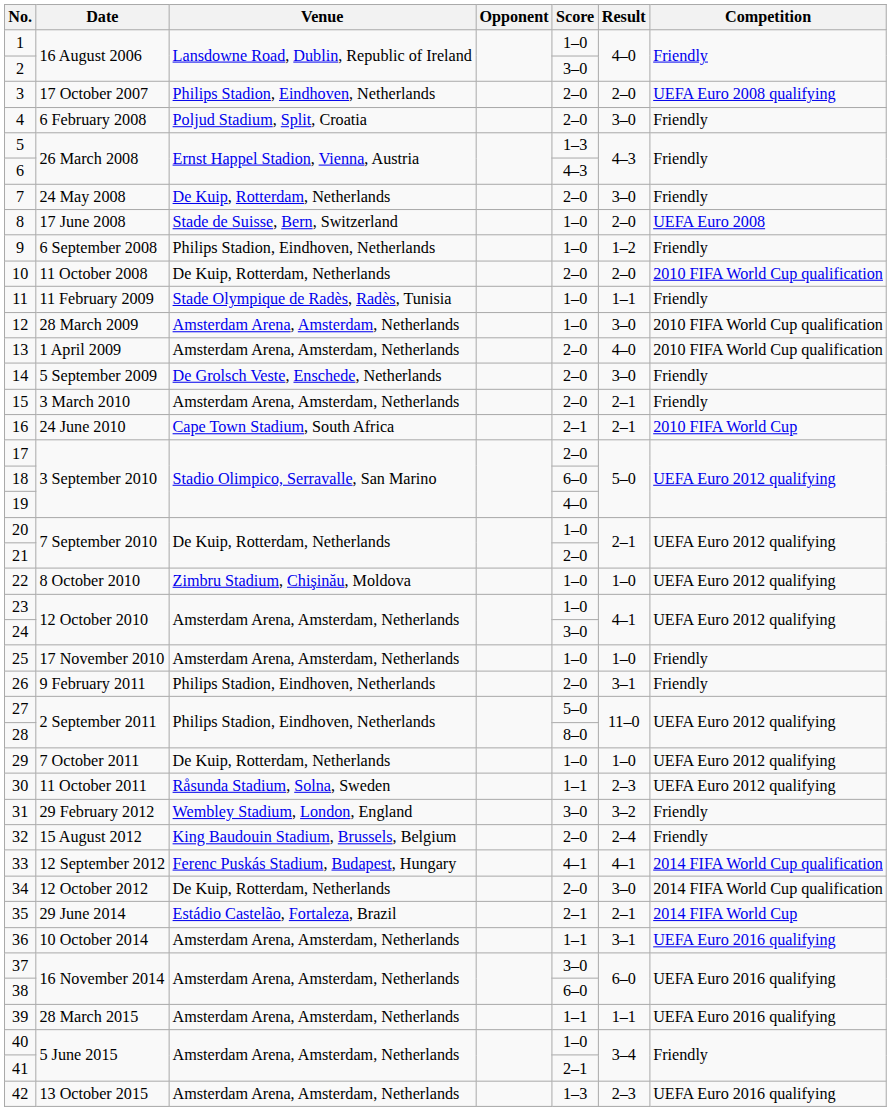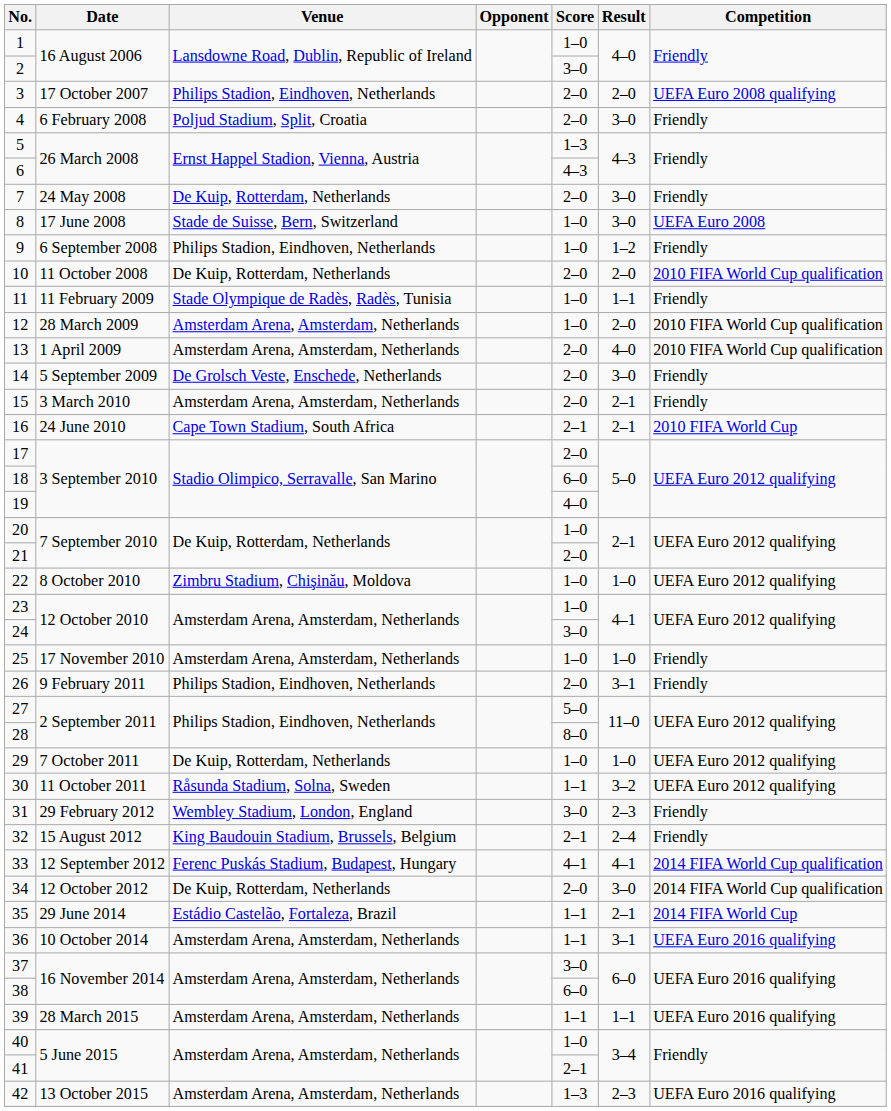 <table class="wikitable sortable">
 <tr>
 <th>No.</th>
 <th>Date</th>
 <th>Venue</th>
 <th>Opponent</th>
 <th>Score</th>
 <th>Result</th>
 <th>Competition</th>
 </tr>
 <tr>
 <td align="center">1</td>
 <td rowspan="2">16 August 2006</td>
 <td rowspan="2"><a href='#'>Lansdowne Road</a>, <a href='#'>Dublin</a>, Republic of Ireland</td>
 <td rowspan="2"></td>
 <td align="center">1–0</td>
 <td rowspan="2" align="center">4–0</td>
 <td rowspan="2"><a href='#'>Friendly</a></td>
 </tr>
 <tr>
 <td align="center">2</td>
 <td align="center">3–0</td>
 </tr>
 <tr>
 <td align="center">3</td>
 <td>17 October 2007</td>
 <td><a href='#'>Philips Stadion</a>, <a href='#'>Eindhoven</a>, Netherlands</td>
 <td></td>
 <td align="center">2–0</td>
 <td align="center">2–0</td>
 <td><a href='#'>UEFA Euro 2008 qualifying</a></td>
 </tr>
 <tr>
 <td align="center">4</td>
 <td>6 February 2008</td>
 <td><a href='#'>Poljud Stadium</a>, <a href='#'>Split</a>, Croatia</td>
 <td></td>
 <td align="center">2–0</td>
 <td align="center">3–0</td>
 <td>Friendly</td>
 </tr>
 <tr>
 <td align="center">5</td>
 <td rowspan="2">26 March 2008</td>
 <td rowspan="2"><a href='#'>Ernst Happel Stadion</a>, <a href='#'>Vienna</a>, Austria</td>
 <td rowspan="2"></td>
 <td align="center">1–3</td>
 <td rowspan="2" align="center">4–3</td>
 <td rowspan="2">Friendly</td>
 </tr>
 <tr>
 <td align="center">6</td>
 <td align="center">4–3</td>
 </tr>
 <tr>
 <td align="center">7</td>
 <td>24 May 2008</td>
 <td><a href='#'>De Kuip</a>, <a href='#'>Rotterdam</a>, Netherlands</td>
 <td></td>
 <td align="center">2–0</td>
 <td align="center">3–0</td>
 <td>Friendly</td>
 </tr>
 <tr>
 <td align="center">8</td>
 <td>17 June 2008</td>
 <td><a href='#'>Stade de Suisse</a>, <a href='#'>Bern</a>, Switzerland</td>
 <td></td>
 <td align="center">1–0</td>
-<td align="center">2–0</td>
+<td align="center">3–0</td>
 <td><a href='#'>UEFA Euro 2008</a></td>
 </tr>
 <tr>
 <td align="center">9</td>
 <td>6 September 2008</td>
 <td>Philips Stadion, Eindhoven, Netherlands</td>
 <td></td>
 <td align="center">1–0</td>
 <td align="center">1–2</td>
 <td>Friendly</td>
 </tr>
 <tr>
 <td align="center">10</td>
 <td>11 October 2008</td>
 <td>De Kuip, Rotterdam, Netherlands</td>
 <td></td>
 <td align="center">2–0</td>
 <td align="center">2–0</td>
 <td><a href='#'>2010 FIFA World Cup qualification</a></td>
 </tr>
 <tr>
 <td align="center">11</td>
 <td>11 February 2009</td>
 <td><a href='#'>Stade Olympique de Radès</a>, <a href='#'>Radès</a>, Tunisia</td>
 <td></td>
 <td align="center">1–0</td>
 <td align="center">1–1</td>
 <td>Friendly</td>
 </tr>
 <tr>
 <td align="center">12</td>
 <td>28 March 2009</td>
 <td><a href='#'>Amsterdam Arena</a>, <a href='#'>Amsterdam</a>, Netherlands</td>
 <td></td>
 <td align="center">1–0</td>
-<td align="center">3–0</td>
+<td align="center">2–0</td>
 <td>2010 FIFA World Cup qualification</td>
 </tr>
 <tr>
 <td align="center">13</td>
 <td>1 April 2009</td>
 <td>Amsterdam Arena, Amsterdam, Netherlands</td>
 <td></td>
 <td align="center">2–0</td>
 <td align="center">4–0</td>
 <td>2010 FIFA World Cup qualification</td>
 </tr>
 <tr>
 <td align="center">14</td>
 <td>5 September 2009</td>
 <td><a href='#'>De Grolsch Veste</a>, <a href='#'>Enschede</a>, Netherlands</td>
 <td></td>
 <td align="center">2–0</td>
 <td align="center">3–0</td>
 <td>Friendly</td>
 </tr>
 <tr>
 <td align="center">15</td>
 <td>3 March 2010</td>
 <td>Amsterdam Arena, Amsterdam, Netherlands</td>
 <td></td>
 <td align="center">2–0</td>
 <td align="center">2–1</td>
 <td>Friendly</td>
 </tr>
 <tr>
 <td align="center">16</td>
 <td>24 June 2010</td>
 <td><a href='#'>Cape Town Stadium</a>, South Africa</td>
 <td></td>
 <td align="center">2–1</td>
 <td align="center">2–1</td>
 <td><a href='#'>2010 FIFA World Cup</a></td>
 </tr>
 <tr>
 <td align="center">17</td>
 <td rowspan="3">3 September 2010</td>
 <td rowspan="3"><a href='#'>Stadio Olimpico, Serravalle</a>, San Marino</td>
 <td rowspan="3"></td>
 <td align="center">2–0</td>
 <td rowspan="3" align="center">5–0</td>
 <td rowspan="3"><a href='#'>UEFA Euro 2012 qualifying</a></td>
 </tr>
 <tr>
 <td align="center">18</td>
 <td align="center">6–0</td>
 </tr>
 <tr>
 <td align="center">19</td>
 <td align="center">4–0</td>
 </tr>
 <tr>
 <td align="center">20</td>
 <td rowspan="2">7 September 2010</td>
 <td rowspan="2">De Kuip, Rotterdam, Netherlands</td>
 <td rowspan="2"></td>
 <td align="center">1–0</td>
 <td rowspan="2" align="center">2–1</td>
 <td rowspan="2">UEFA Euro 2012 qualifying</td>
 </tr>
 <tr>
 <td align="center">21</td>
 <td align="center">2–0</td>
 </tr>
 <tr>
 <td align="center">22</td>
 <td>8 October 2010</td>
 <td><a href='#'>Zimbru Stadium</a>, <a href='#'>Chişinău</a>, Moldova</td>
 <td></td>
 <td align="center">1–0</td>
 <td align="center">1–0</td>
 <td>UEFA Euro 2012 qualifying</td>
 </tr>
 <tr>
 <td align="center">23</td>
 <td rowspan="2">12 October 2010</td>
 <td rowspan="2">Amsterdam Arena, Amsterdam, Netherlands</td>
 <td rowspan="2"></td>
 <td align="center">1–0</td>
 <td rowspan="2" align="center">4–1</td>
 <td rowspan="2">UEFA Euro 2012 qualifying</td>
 </tr>
 <tr>
 <td align="center">24</td>
 <td align="center">3–0</td>
 </tr>
 <tr>
 <td align="center">25</td>
 <td>17 November 2010</td>
 <td>Amsterdam Arena, Amsterdam, Netherlands</td>
 <td></td>
 <td align="center">1–0</td>
 <td align="center">1–0</td>
 <td>Friendly</td>
 </tr>
 <tr>
 <td align="center">26</td>
 <td>9 February 2011</td>
 <td>Philips Stadion, Eindhoven, Netherlands</td>
 <td></td>
 <td align="center">2–0</td>
 <td align="center">3–1</td>
 <td>Friendly</td>
 </tr>
 <tr>
 <td align="center">27</td>
 <td rowspan="2">2 September 2011</td>
 <td rowspan="2">Philips Stadion, Eindhoven, Netherlands</td>
 <td rowspan="2"></td>
 <td align="center">5–0</td>
 <td rowspan="2" align="center">11–0</td>
 <td rowspan="2">UEFA Euro 2012 qualifying</td>
 </tr>
 <tr>
 <td align="center">28</td>
 <td align="center">8–0</td>
 </tr>
 <tr>
 <td align="center">29</td>
 <td>7 October 2011</td>
 <td>De Kuip, Rotterdam, Netherlands</td>
 <td></td>
 <td align="center">1–0</td>
 <td align="center">1–0</td>
 <td>UEFA Euro 2012 qualifying</td>
 </tr>
 <tr>
 <td align="center">30</td>
 <td>11 October 2011</td>
 <td><a href='#'>Råsunda Stadium</a>, <a href='#'>Solna</a>, Sweden</td>
 <td></td>
 <td align="center">1–1</td>
-<td align="center">2–3</td>
+<td align="center">3–2</td>
 <td>UEFA Euro 2012 qualifying</td>
 </tr>
 <tr>
 <td align="center">31</td>
 <td>29 February 2012</td>
 <td><a href='#'>Wembley Stadium</a>, <a href='#'>London</a>, England</td>
 <td></td>
 <td align="center">3–0</td>
-<td align="center">3–2</td>
+<td align="center">2–3</td>
 <td>Friendly</td>
 </tr>
 <tr>
 <td align="center">32</td>
 <td>15 August 2012</td>
 <td><a href='#'>King Baudouin Stadium</a>, <a href='#'>Brussels</a>, Belgium</td>
 <td></td>
-<td align="center">2–0</td>
+<td align="center">2–1</td>
 <td align="center">2–4</td>
 <td>Friendly</td>
 </tr>
 <tr>
 <td align="center">33</td>
 <td>12 September 2012</td>
 <td><a href='#'>Ferenc Puskás Stadium</a>, <a href='#'>Budapest</a>, Hungary</td>
 <td></td>
 <td align="center">4–1</td>
 <td align="center">4–1</td>
 <td><a href='#'>2014 FIFA World Cup qualification</a></td>
 </tr>
 <tr>
 <td align="center">34</td>
 <td>12 October 2012</td>
 <td>De Kuip, Rotterdam, Netherlands</td>
 <td></td>
 <td align="center">2–0</td>
 <td align="center">3–0</td>
 <td>2014 FIFA World Cup qualification</td>
 </tr>
 <tr>
 <td align="center">35</td>
 <td>29 June 2014</td>
 <td><a href='#'>Estádio Castelão</a>, <a href='#'>Fortaleza</a>, Brazil</td>
 <td></td>
-<td align="center">2–1</td>
+<td align="center">1–1</td>
 <td align="center">2–1</td>
 <td><a href='#'>2014 FIFA World Cup</a></td>
 </tr>
 <tr>
 <td align="center">36</td>
 <td>10 October 2014</td>
 <td>Amsterdam Arena, Amsterdam, Netherlands</td>
 <td></td>
 <td align="center">1–1</td>
 <td align="center">3–1</td>
 <td><a href='#'>UEFA Euro 2016 qualifying</a></td>
 </tr>
 <tr>
 <td align="center">37</td>
 <td rowspan="2">16 November 2014</td>
 <td rowspan="2">Amsterdam Arena, Amsterdam, Netherlands</td>
 <td rowspan="2"></td>
 <td align="center">3–0</td>
 <td rowspan="2" align="center">6–0</td>
 <td rowspan="2">UEFA Euro 2016 qualifying</td>
 </tr>
 <tr>
 <td align="center">38</td>
 <td align="center">6–0</td>
 </tr>
 <tr>
 <td align="center">39</td>
 <td>28 March 2015</td>
 <td>Amsterdam Arena, Amsterdam, Netherlands</td>
 <td></td>
 <td align="center">1–1</td>
 <td align="center">1–1</td>
 <td>UEFA Euro 2016 qualifying</td>
 </tr>
 <tr>
 <td align="center">40</td>
 <td rowspan="2">5 June 2015</td>
 <td rowspan="2">Amsterdam Arena, Amsterdam, Netherlands</td>
 <td rowspan="2"></td>
 <td align="center">1–0</td>
 <td rowspan="2" align="center">3–4</td>
 <td rowspan="2">Friendly</td>
 </tr>
 <tr>
 <td align="center">41</td>
 <td align="center">2–1</td>
 </tr>
 <tr>
 <td align="center">42</td>
 <td>13 October 2015</td>
 <td>Amsterdam Arena, Amsterdam, Netherlands</td>
 <td></td>
 <td align="center">1–3</td>
 <td align="center">2–3</td>
 <td>UEFA Euro 2016 qualifying</td>
 </tr>
 </table>
